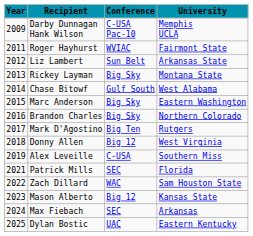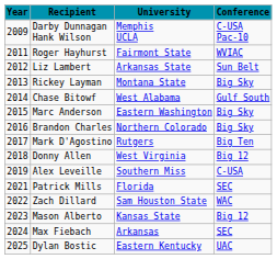 <table class="wikitable sortable" style="font-size:90%;">
 <tr>
 <th style="background:#0093AF;"><span>Year </span></th>
 <th style="background:#0093AF;"><span>Recipient</span></th>
+<th style="background:#0093AF;"><span>University</span></th>
 <th style="background:#0093AF;"><span>Conference</span></th>
-<th style="background:#0093AF;"><span>University</span></th>
 </tr>
 <tr>
 <td>2009</td>
 <td>Darby Dunnagan<br>Hank Wilson</td>
+<td><a href='#'>Memphis</a><br><a href='#'>UCLA</a></td>
 <td><a href='#'>C-USA</a><br><a href='#'>Pac-10</a></td>
-<td><a href='#'>Memphis</a><br><a href='#'>UCLA</a></td>
 </tr>
 <tr>
 <td>2011</td>
 <td>Roger Hayhurst</td>
+<td><a href='#'>Fairmont State</a></td>
 <td><a href='#'>WVIAC</a></td>
-<td><a href='#'>Fairmont State</a></td>
 </tr>
 <tr>
 <td>2012</td>
 <td>Liz Lambert</td>
+<td><a href='#'>Arkansas State</a></td>
 <td><a href='#'>Sun Belt</a></td>
-<td><a href='#'>Arkansas State</a></td>
 </tr>
 <tr>
 <td>2013</td>
 <td>Rickey Layman</td>
+<td><a href='#'>Montana State</a></td>
 <td><a href='#'>Big Sky</a></td>
-<td><a href='#'>Montana State</a></td>
 </tr>
 <tr>
 <td>2014</td>
 <td>Chase Bitowf</td>
+<td><a href='#'>West Alabama</a></td>
 <td><a href='#'>Gulf South</a></td>
-<td><a href='#'>West Alabama</a></td>
 </tr>
 <tr>
 <td>2015</td>
 <td>Marc Anderson</td>
+<td><a href='#'>Eastern Washington</a></td>
 <td><a href='#'>Big Sky</a></td>
-<td><a href='#'>Eastern Washington</a></td>
 </tr>
 <tr>
 <td>2016</td>
 <td>Brandon Charles</td>
+<td><a href='#'>Northern Colorado</a></td>
 <td><a href='#'>Big Sky</a></td>
-<td><a href='#'>Northern Colorado</a></td>
 </tr>
 <tr>
 <td>2017</td>
 <td>Mark D'Agostino</td>
+<td><a href='#'>Rutgers</a></td>
 <td><a href='#'>Big Ten</a></td>
-<td><a href='#'>Rutgers</a></td>
 </tr>
 <tr>
 <td>2018</td>
 <td>Donny Allen</td>
+<td><a href='#'>West Virginia</a></td>
 <td><a href='#'>Big 12</a></td>
-<td><a href='#'>West Virginia</a></td>
 </tr>
 <tr>
 <td>2019</td>
 <td>Alex Leveille</td>
+<td><a href='#'>Southern Miss</a></td>
 <td><a href='#'>C-USA</a></td>
-<td><a href='#'>Southern Miss</a></td>
 </tr>
 <tr>
 <td>2021</td>
 <td>Patrick Mills</td>
+<td><a href='#'>Florida</a></td>
 <td><a href='#'>SEC</a></td>
-<td><a href='#'>Florida</a></td>
 </tr>
 <tr>
 <td>2022</td>
 <td>Zach Dillard</td>
+<td><a href='#'>Sam Houston State</a></td>
 <td><a href='#'>WAC</a></td>
-<td><a href='#'>Sam Houston State</a></td>
 </tr>
 <tr>
 <td>2023</td>
 <td>Mason Alberto</td>
+<td><a href='#'>Kansas State</a></td>
 <td><a href='#'>Big 12</a></td>
-<td><a href='#'>Kansas State</a></td>
 </tr>
 <tr>
 <td>2024</td>
 <td>Max Fiebach</td>
+<td><a href='#'>Arkansas</a></td>
 <td><a href='#'>SEC</a></td>
-<td><a href='#'>Arkansas</a></td>
 </tr>
 <tr>
 <td>2025</td>
 <td>Dylan Bostic</td>
+<td><a href='#'>Eastern Kentucky</a></td>
 <td><a href='#'>UAC</a></td>
-<td><a href='#'>Eastern Kentucky</a></td>
 </tr>
 </table>
